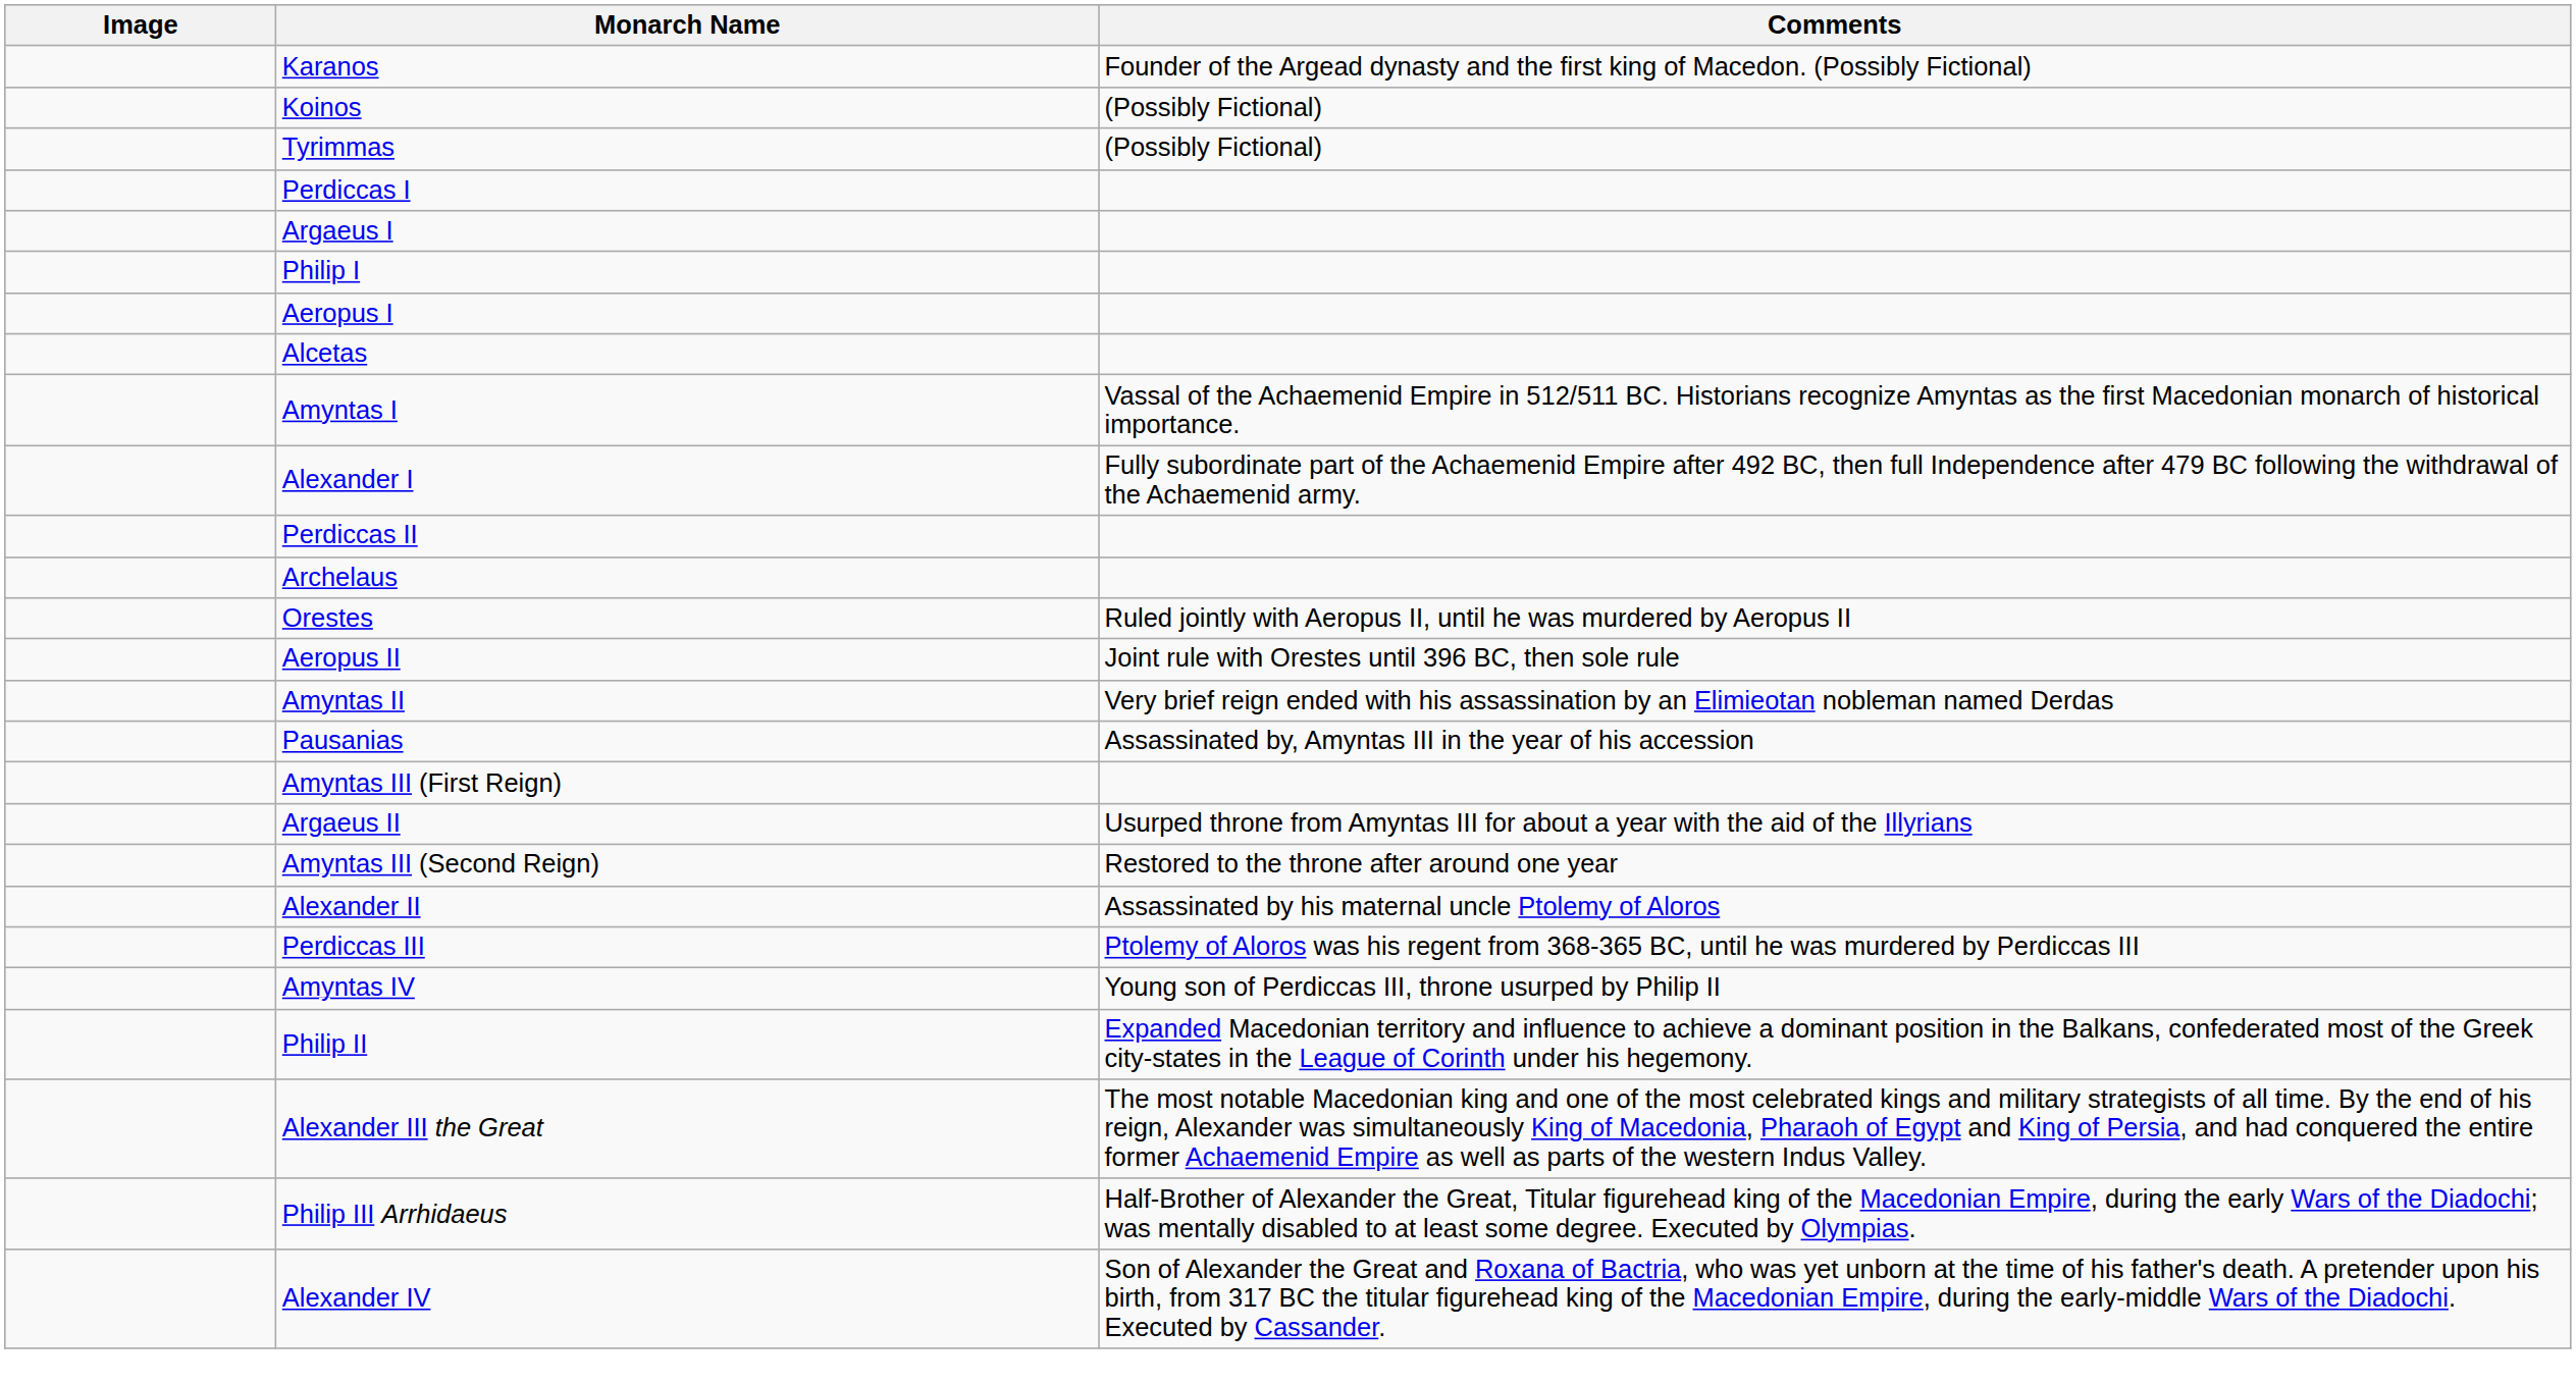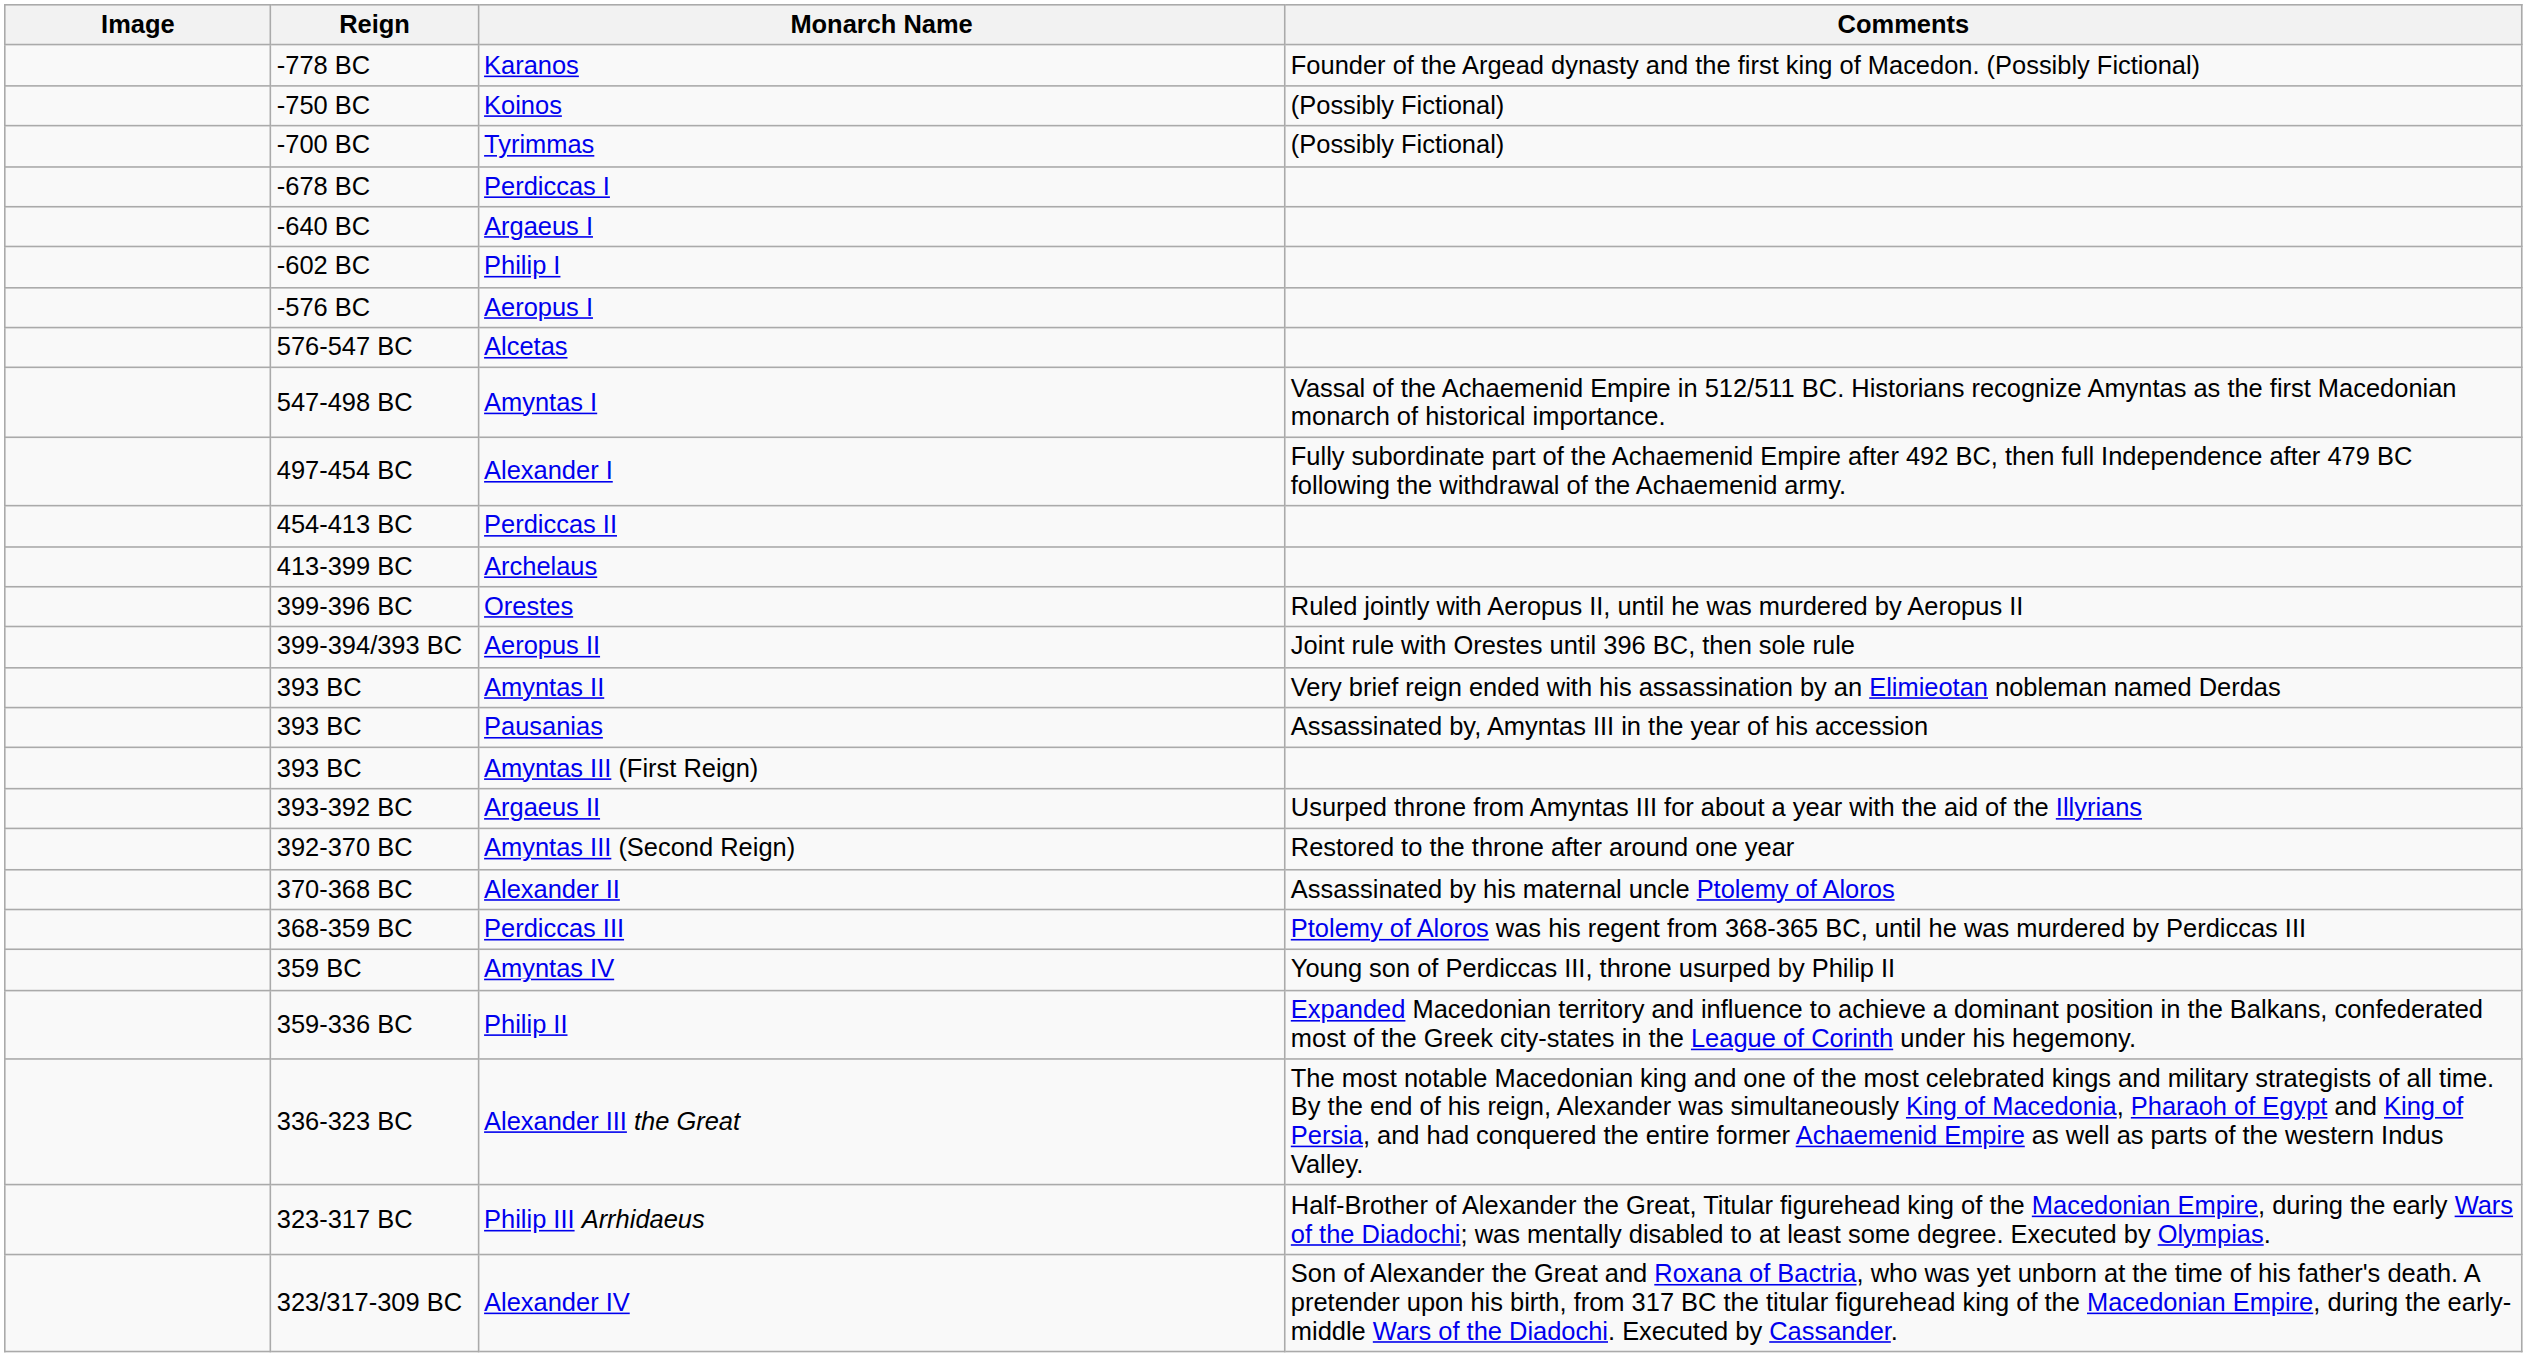 <table class="wikitable" align="center" style="margin: 1em auto 1em auto;" |>
 <tr>
 <th width="160px">Image</th>
+<th align="center" width="123px">Reign</th>
 <th width="500px">Monarch Name</th>
 <th>Comments</th>
 </tr>
 <tr>
 <td></td>
+<td>-778 BC</td>
 <td><a href='#'>Karanos</a></td>
 <td>Founder of the Argead dynasty and the first king of Macedon. (Possibly Fictional)</td>
 </tr>
 <tr>
 <td></td>
+<td>-750 BC</td>
 <td><a href='#'>Koinos</a></td>
 <td>(Possibly Fictional)</td>
 </tr>
 <tr>
 <td></td>
+<td>-700 BC</td>
 <td><a href='#'>Tyrimmas</a></td>
 <td>(Possibly Fictional)</td>
 </tr>
 <tr>
 <td></td>
+<td>-678 BC</td>
 <td><a href='#'>Perdiccas I</a></td>
 <td></td>
 </tr>
 <tr>
 <td></td>
+<td>-640 BC</td>
 <td><a href='#'>Argaeus I</a></td>
 <td></td>
 </tr>
 <tr>
 <td></td>
+<td>-602 BC</td>
 <td><a href='#'>Philip I</a></td>
 <td></td>
 </tr>
 <tr>
 <td></td>
+<td>-576 BC</td>
 <td><a href='#'>Aeropus I</a></td>
 <td></td>
 </tr>
 <tr>
 <td></td>
+<td>576-547 BC</td>
 <td><a href='#'>Alcetas</a></td>
 <td></td>
 </tr>
 <tr>
 <td></td>
+<td>547-498 BC</td>
 <td><a href='#'>Amyntas I</a></td>
 <td>Vassal of the Achaemenid Empire in 512/511 BC. Historians recognize Amyntas as the first Macedonian monarch of historical importance.</td>
 </tr>
 <tr>
 <td></td>
+<td>497-454 BC</td>
 <td><a href='#'>Alexander I</a></td>
 <td>Fully subordinate part of the Achaemenid Empire after 492 BC, then full Independence after 479 BC following the withdrawal of the Achaemenid army.</td>
 </tr>
 <tr>
 <td></td>
+<td>454-413 BC</td>
 <td><a href='#'>Perdiccas II</a></td>
 <td></td>
 </tr>
 <tr>
 <td></td>
+<td>413-399 BC</td>
 <td><a href='#'>Archelaus</a></td>
 <td></td>
 </tr>
 <tr>
 <td></td>
+<td>399-396 BC</td>
 <td><a href='#'>Orestes</a></td>
 <td>Ruled jointly with Aeropus II, until he was murdered by Aeropus II</td>
 </tr>
 <tr>
 <td></td>
+<td>399-394/393 BC</td>
 <td><a href='#'>Aeropus II</a></td>
 <td>Joint rule with Orestes until 396 BC, then sole rule</td>
 </tr>
 <tr>
 <td></td>
+<td>393 BC</td>
 <td><a href='#'>Amyntas II</a></td>
 <td>Very brief reign ended with his assassination by an <a href='#'>Elimieotan</a> nobleman named Derdas</td>
 </tr>
 <tr>
 <td></td>
+<td>393 BC</td>
 <td><a href='#'>Pausanias</a></td>
 <td>Assassinated by, Amyntas III in the year of his accession</td>
 </tr>
 <tr>
 <td></td>
+<td>393 BC</td>
 <td><a href='#'>Amyntas III</a> (First Reign)</td>
 <td></td>
 </tr>
 <tr>
 <td></td>
+<td>393-392 BC</td>
 <td><a href='#'>Argaeus II</a></td>
 <td>Usurped throne from Amyntas III for about a year with the aid of the <a href='#'>Illyrians</a></td>
 </tr>
 <tr>
 <td></td>
+<td>392-370 BC</td>
 <td><a href='#'>Amyntas III</a> (Second Reign)</td>
 <td>Restored to the throne after around one year</td>
 </tr>
 <tr>
 <td></td>
+<td>370-368 BC</td>
 <td><a href='#'>Alexander II</a></td>
 <td>Assassinated by his maternal uncle <a href='#'>Ptolemy of Aloros</a></td>
 </tr>
 <tr>
 <td></td>
+<td>368-359 BC</td>
 <td><a href='#'>Perdiccas III</a></td>
 <td><a href='#'>Ptolemy of Aloros</a> was his regent from 368-365 BC, until he was murdered by Perdiccas III</td>
 </tr>
 <tr>
 <td></td>
+<td>359 BC</td>
 <td><a href='#'>Amyntas IV</a></td>
 <td>Young son of Perdiccas III, throne usurped by Philip II</td>
 </tr>
 <tr>
 <td></td>
+<td>359-336 BC</td>
 <td><a href='#'>Philip II</a></td>
 <td><a href='#'>Expanded</a> Macedonian territory and influence to achieve a dominant position in the Balkans, confederated most of the Greek city-states in the <a href='#'>League of Corinth</a> under his hegemony.</td>
 </tr>
 <tr>
 <td></td>
+<td>336-323 BC</td>
 <td><a href='#'>Alexander III</a> <em>the Great</em></td>
 <td>The most notable Macedonian king and one of the most celebrated kings and military strategists of all time. By the end of his reign, Alexander was simultaneously <a href='#'>King of Macedonia</a>, <a href='#'>Pharaoh of Egypt</a> and <a href='#'>King of Persia</a>, and had conquered the entire former <a href='#'>Achaemenid Empire</a> as well as parts of the western Indus Valley.</td>
 </tr>
 <tr>
 <td></td>
+<td>323-317 BC</td>
 <td><a href='#'>Philip III</a> <em>Arrhidaeus</em></td>
 <td>Half-Brother of Alexander the Great, Titular figurehead king of the <a href='#'>Macedonian Empire</a>, during the early <a href='#'>Wars of the Diadochi</a>; was mentally disabled to at least some degree. Executed by <a href='#'>Olympias</a>.</td>
 </tr>
 <tr>
 <td></td>
+<td>323/317-309 BC</td>
 <td><a href='#'>Alexander IV</a></td>
 <td>Son of Alexander the Great and <a href='#'>Roxana of Bactria</a>, who was yet unborn at the time of his father's death. A pretender upon his birth, from 317 BC the titular figurehead king of the <a href='#'>Macedonian Empire</a>, during the early-middle <a href='#'>Wars of the Diadochi</a>. Executed by <a href='#'>Cassander</a>.</td>
 </tr>
 </table>
